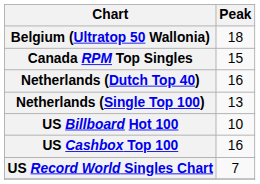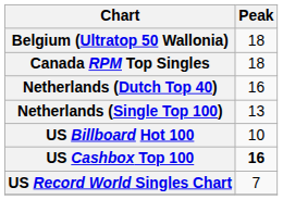 <table class="wikitable sortable plainrowheaders" style="text-align:center;">
 <tr>
 <th scope="col">Chart</th>
 <th scope="col">Peak</th>
 </tr>
 <tr>
 <th scope="row">Belgium (<a href='#'>Ultratop 50</a> Wallonia)</th>
 <td>18</td>
 </tr>
 <tr>
 <th scope="row">Canada <em><a href='#'>RPM</a></em> Top Singles</th>
-<td>15</td>
+<td>18</td>
 </tr>
 <tr>
 <th scope="row">Netherlands (<a href='#'>Dutch Top 40</a>)</th>
 <td>16</td>
 </tr>
 <tr>
 <th scope="row">Netherlands (<a href='#'>Single Top 100</a>)</th>
 <td>13</td>
 </tr>
 <tr>
 <th scope="row">US <em><a href='#'>Billboard</a></em> <a href='#'>Hot 100</a></th>
 <td>10</td>
 </tr>
 <tr>
 <th scope="row">US <a href='#'><em>Cashbox</em> Top 100</a></th>
-<td>16</td>
+<td><strong>16</strong></td>
 </tr>
 <tr>
 <th scope="row">US <a href='#'><em>Record World</em> Singles Chart</a></th>
 <td>7</td>
 </tr>
 <tr>
 </tr>
 </table>
